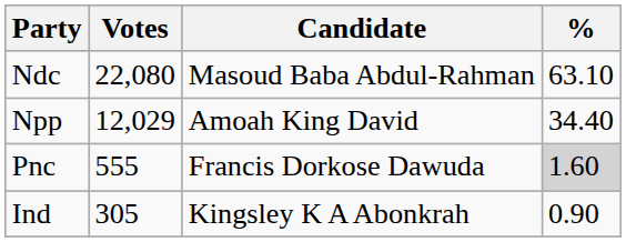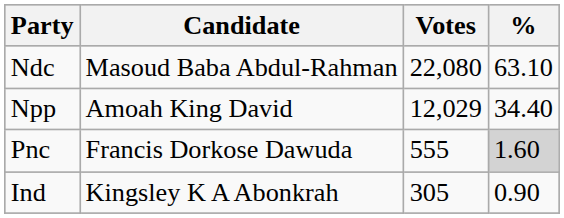 <table class="wikitable">
 <tr>
 <th><strong>Party</strong></th>
+<th><strong>Candidate</strong></th>
 <th><strong>Votes</strong></th>
-<th><strong>Candidate</strong></th>
 <th><strong>%</strong></th>
 </tr>
 <tr>
 <td>Ndc</td>
+<td>Masoud Baba Abdul-Rahman</td>
 <td>22,080</td>
-<td>Masoud Baba Abdul-Rahman</td>
 <td>63.10</td>
 </tr>
 <tr>
 <td>Npp</td>
+<td>Amoah King David</td>
 <td>12,029</td>
-<td>Amoah King David</td>
 <td>34.40</td>
 </tr>
 <tr>
 <td>Pnc</td>
+<td>Francis Dorkose Dawuda</td>
 <td>555</td>
-<td>Francis Dorkose Dawuda</td>
 <td style="background: lightgrey;">1.60</td>
 </tr>
 <tr>
 <td>Ind</td>
+<td>Kingsley K A Abonkrah</td>
 <td>305</td>
-<td>Kingsley K A Abonkrah</td>
 <td>0.90</td>
 </tr>
 </table>
